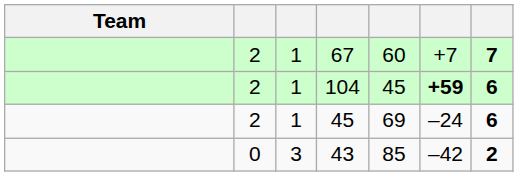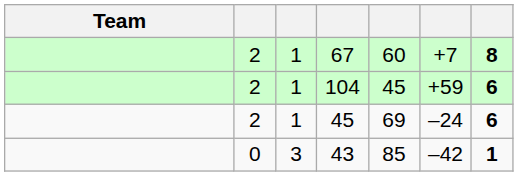 <table class="wikitable" style="text-align:center;">
 <tr>
 <th style="width:10.5em;">Team</th>
 <th style="width:1.5em;"></th>
 <th style="width:1.5em;"></th>
 <th style="width:2.0em;"></th>
 <th style="width:2.0em;"></th>
 <th style="width:2.0em;"></th>
 <th style="width:1.5em;"></th>
 </tr>
 <tr bgcolor="#cfc">
 <td align="left"></td>
 <td>2</td>
 <td>1</td>
 <td>67</td>
 <td>60</td>
 <td>+7</td>
-<td><strong>7</strong></td>
+<td><strong>8</strong></td>
 </tr>
 <tr bgcolor="#cfc">
 <td align="left"></td>
 <td>2</td>
 <td>1</td>
 <td>104</td>
 <td>45</td>
-<td><strong>+59</strong></td>
+<td>+59</td>
 <td><strong>6</strong></td>
 </tr>
 <tr>
 <td align="left"></td>
 <td>2</td>
 <td>1</td>
 <td>45</td>
 <td>69</td>
 <td>–24</td>
 <td><strong>6</strong></td>
 </tr>
 <tr>
 <td align="left"></td>
 <td>0</td>
 <td>3</td>
 <td>43</td>
 <td>85</td>
 <td>–42</td>
-<td><strong>2</strong></td>
+<td><strong>1</strong></td>
 </tr>
 </table>
